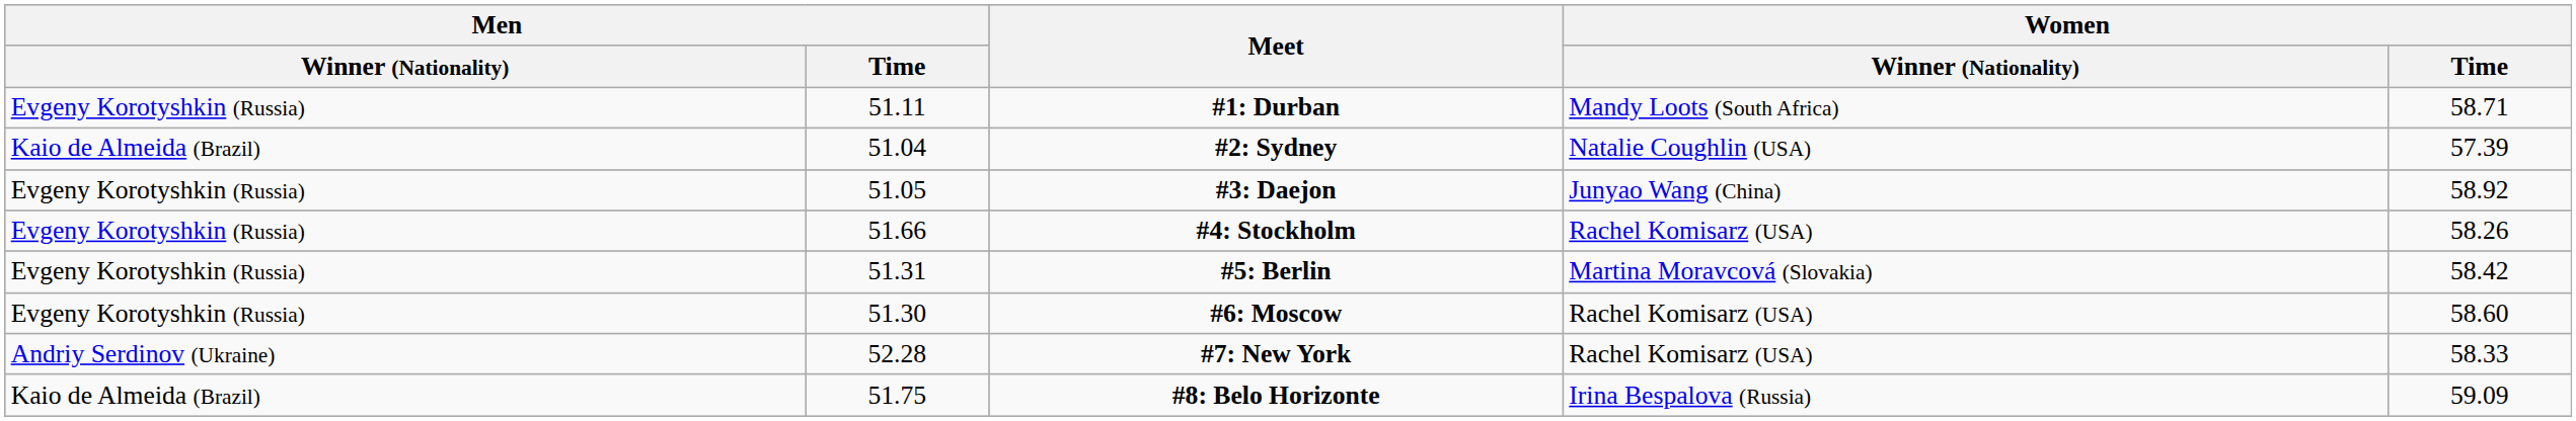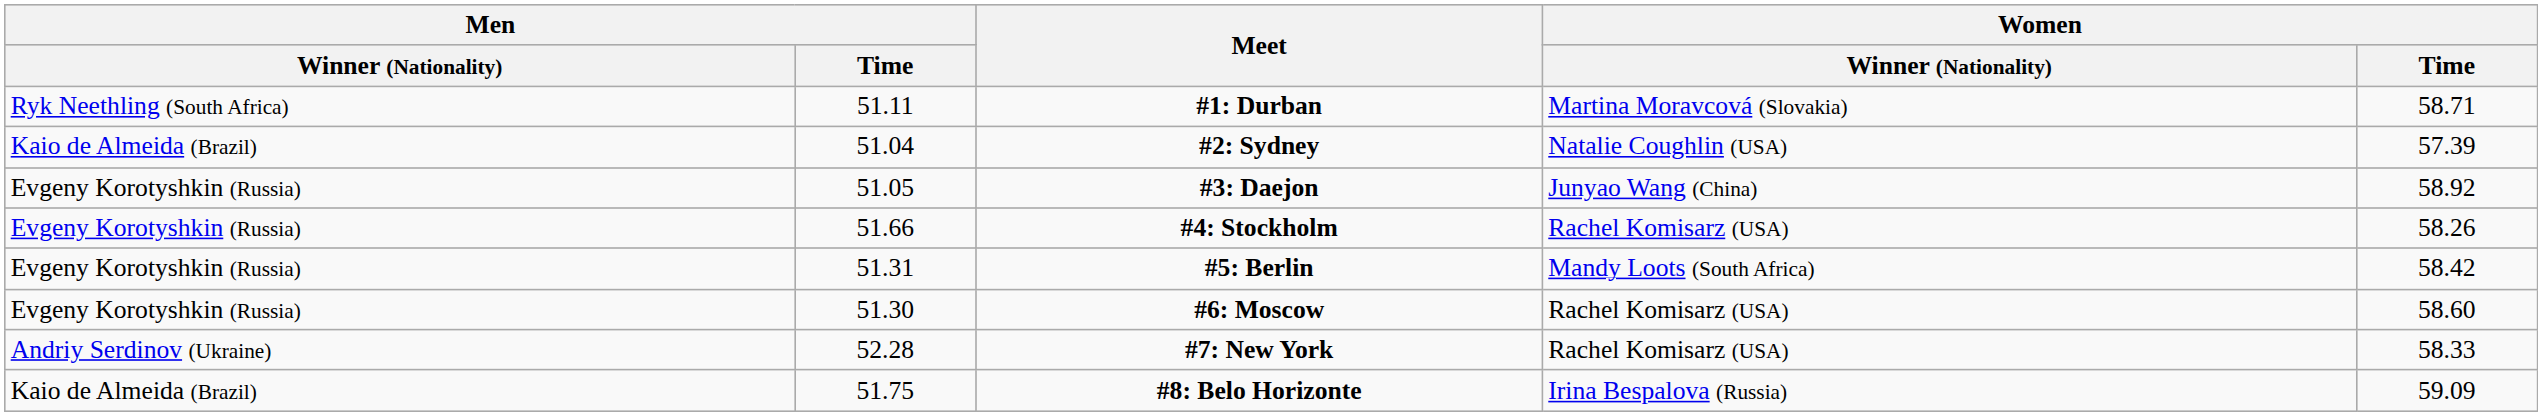 <table class=wikitable width=100%>
 <tr>
 <th colspan="2">Men</th>
 <th rowspan="2">Meet</th>
 <th colspan="2">Women</th>
 </tr>
 <tr>
 <th>Winner <small>(Nationality)</small></th>
 <th>Time</th>
 <th>Winner <small>(Nationality)</small></th>
 <th>Time</th>
 </tr>
 <tr>
-<td> <a href='#'>Evgeny Korotyshkin</a> <small>(Russia)</small></td>
+<td> <a href='#'>Ryk Neethling</a> <small>(South Africa)</small></td>
 <td align=center>51.11</td>
 <td align=center><strong>#1: Durban</strong></td>
-<td> <a href='#'>Mandy Loots</a> <small>(South Africa)</small></td>
+<td> <a href='#'>Martina Moravcová</a> <small>(Slovakia)</small></td>
 <td align=center>58.71</td>
 </tr>
 <tr>
 <td> <a href='#'>Kaio de Almeida</a> <small>(Brazil)</small></td>
 <td align=center>51.04</td>
 <td align=center><strong>#2: Sydney</strong></td>
 <td> <a href='#'>Natalie Coughlin</a> <small>(USA)</small></td>
 <td align=center>57.39</td>
 </tr>
 <tr>
 <td> Evgeny Korotyshkin <small>(Russia)</small></td>
 <td align=center>51.05</td>
 <td align=center><strong>#3: Daejon</strong></td>
 <td> <a href='#'>Junyao Wang</a> <small>(China)</small></td>
 <td align=center>58.92</td>
 </tr>
 <tr>
 <td> <a href='#'>Evgeny Korotyshkin</a> <small>(Russia)</small></td>
 <td align=center>51.66</td>
 <td align=center><strong>#4: Stockholm</strong></td>
 <td> <a href='#'>Rachel Komisarz</a> <small>(USA)</small></td>
 <td align=center>58.26</td>
 </tr>
 <tr>
 <td> Evgeny Korotyshkin <small>(Russia)</small></td>
 <td align=center>51.31</td>
 <td align=center><strong>#5: Berlin</strong></td>
-<td> <a href='#'>Martina Moravcová</a> <small>(Slovakia)</small></td>
+<td> <a href='#'>Mandy Loots</a> <small>(South Africa)</small></td>
 <td align=center>58.42</td>
 </tr>
 <tr>
 <td> Evgeny Korotyshkin <small>(Russia)</small></td>
 <td align=center>51.30</td>
 <td align=center><strong>#6: Moscow</strong></td>
 <td> Rachel Komisarz <small>(USA)</small></td>
 <td align=center>58.60</td>
 </tr>
 <tr>
 <td> <a href='#'>Andriy Serdinov</a> <small>(Ukraine)</small></td>
 <td align=center>52.28</td>
 <td align=center><strong>#7: New York</strong></td>
 <td> Rachel Komisarz <small>(USA)</small></td>
 <td align=center>58.33</td>
 </tr>
 <tr>
 <td> Kaio de Almeida <small>(Brazil)</small></td>
 <td align=center>51.75</td>
 <td align=center><strong>#8: Belo Horizonte</strong></td>
 <td> <a href='#'>Irina Bespalova</a> <small>(Russia)</small></td>
 <td align=center>59.09</td>
 </tr>
 </table>
